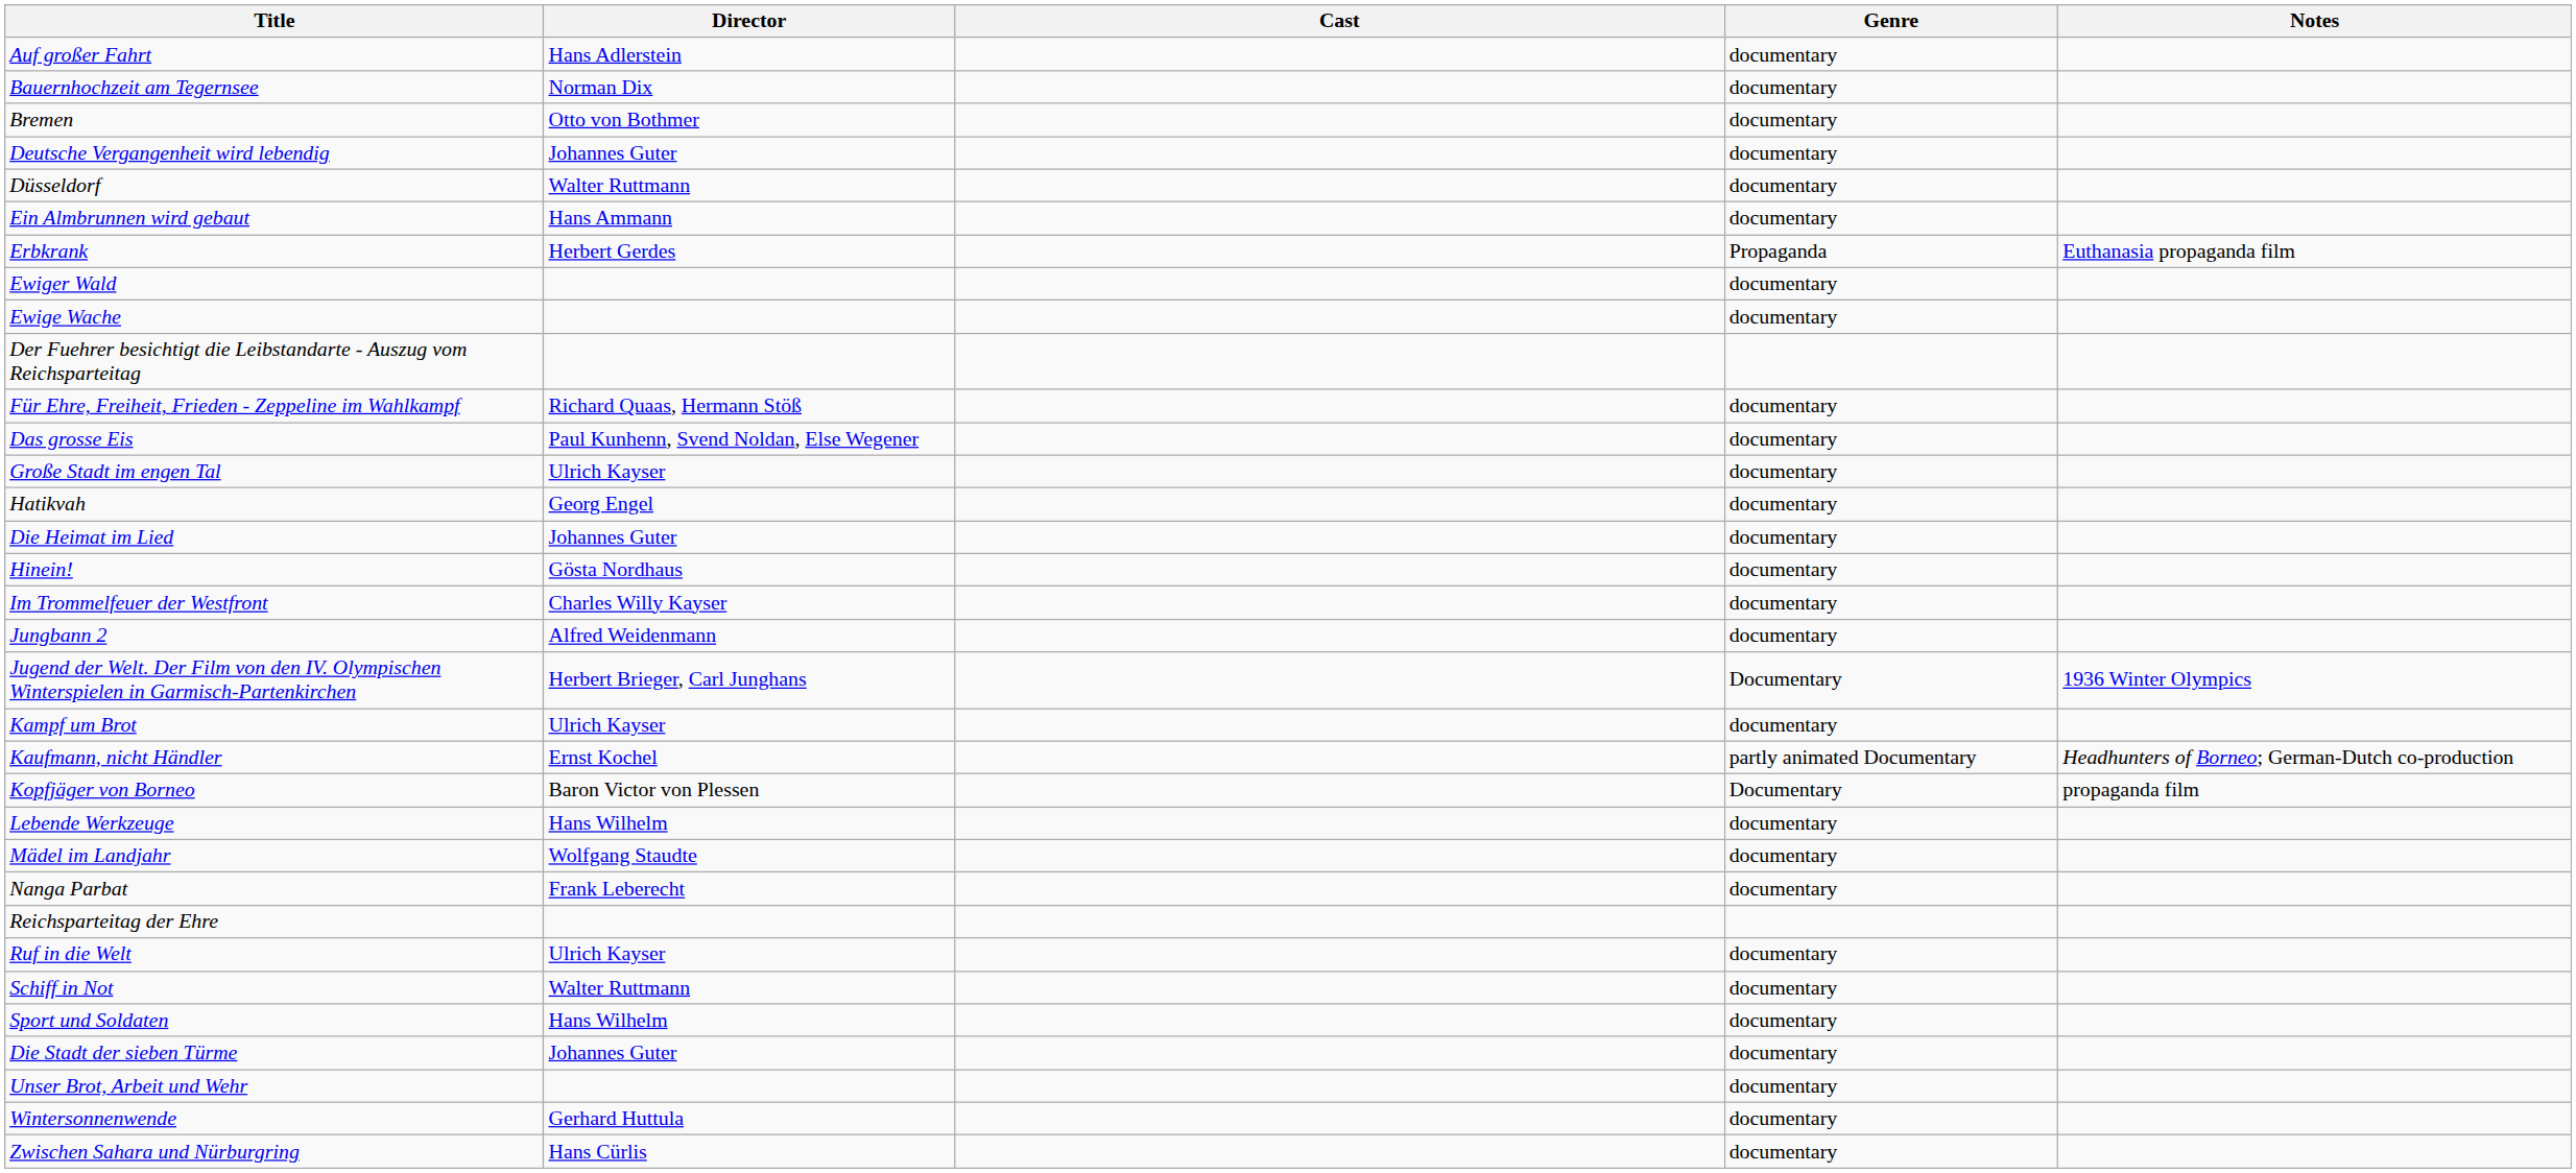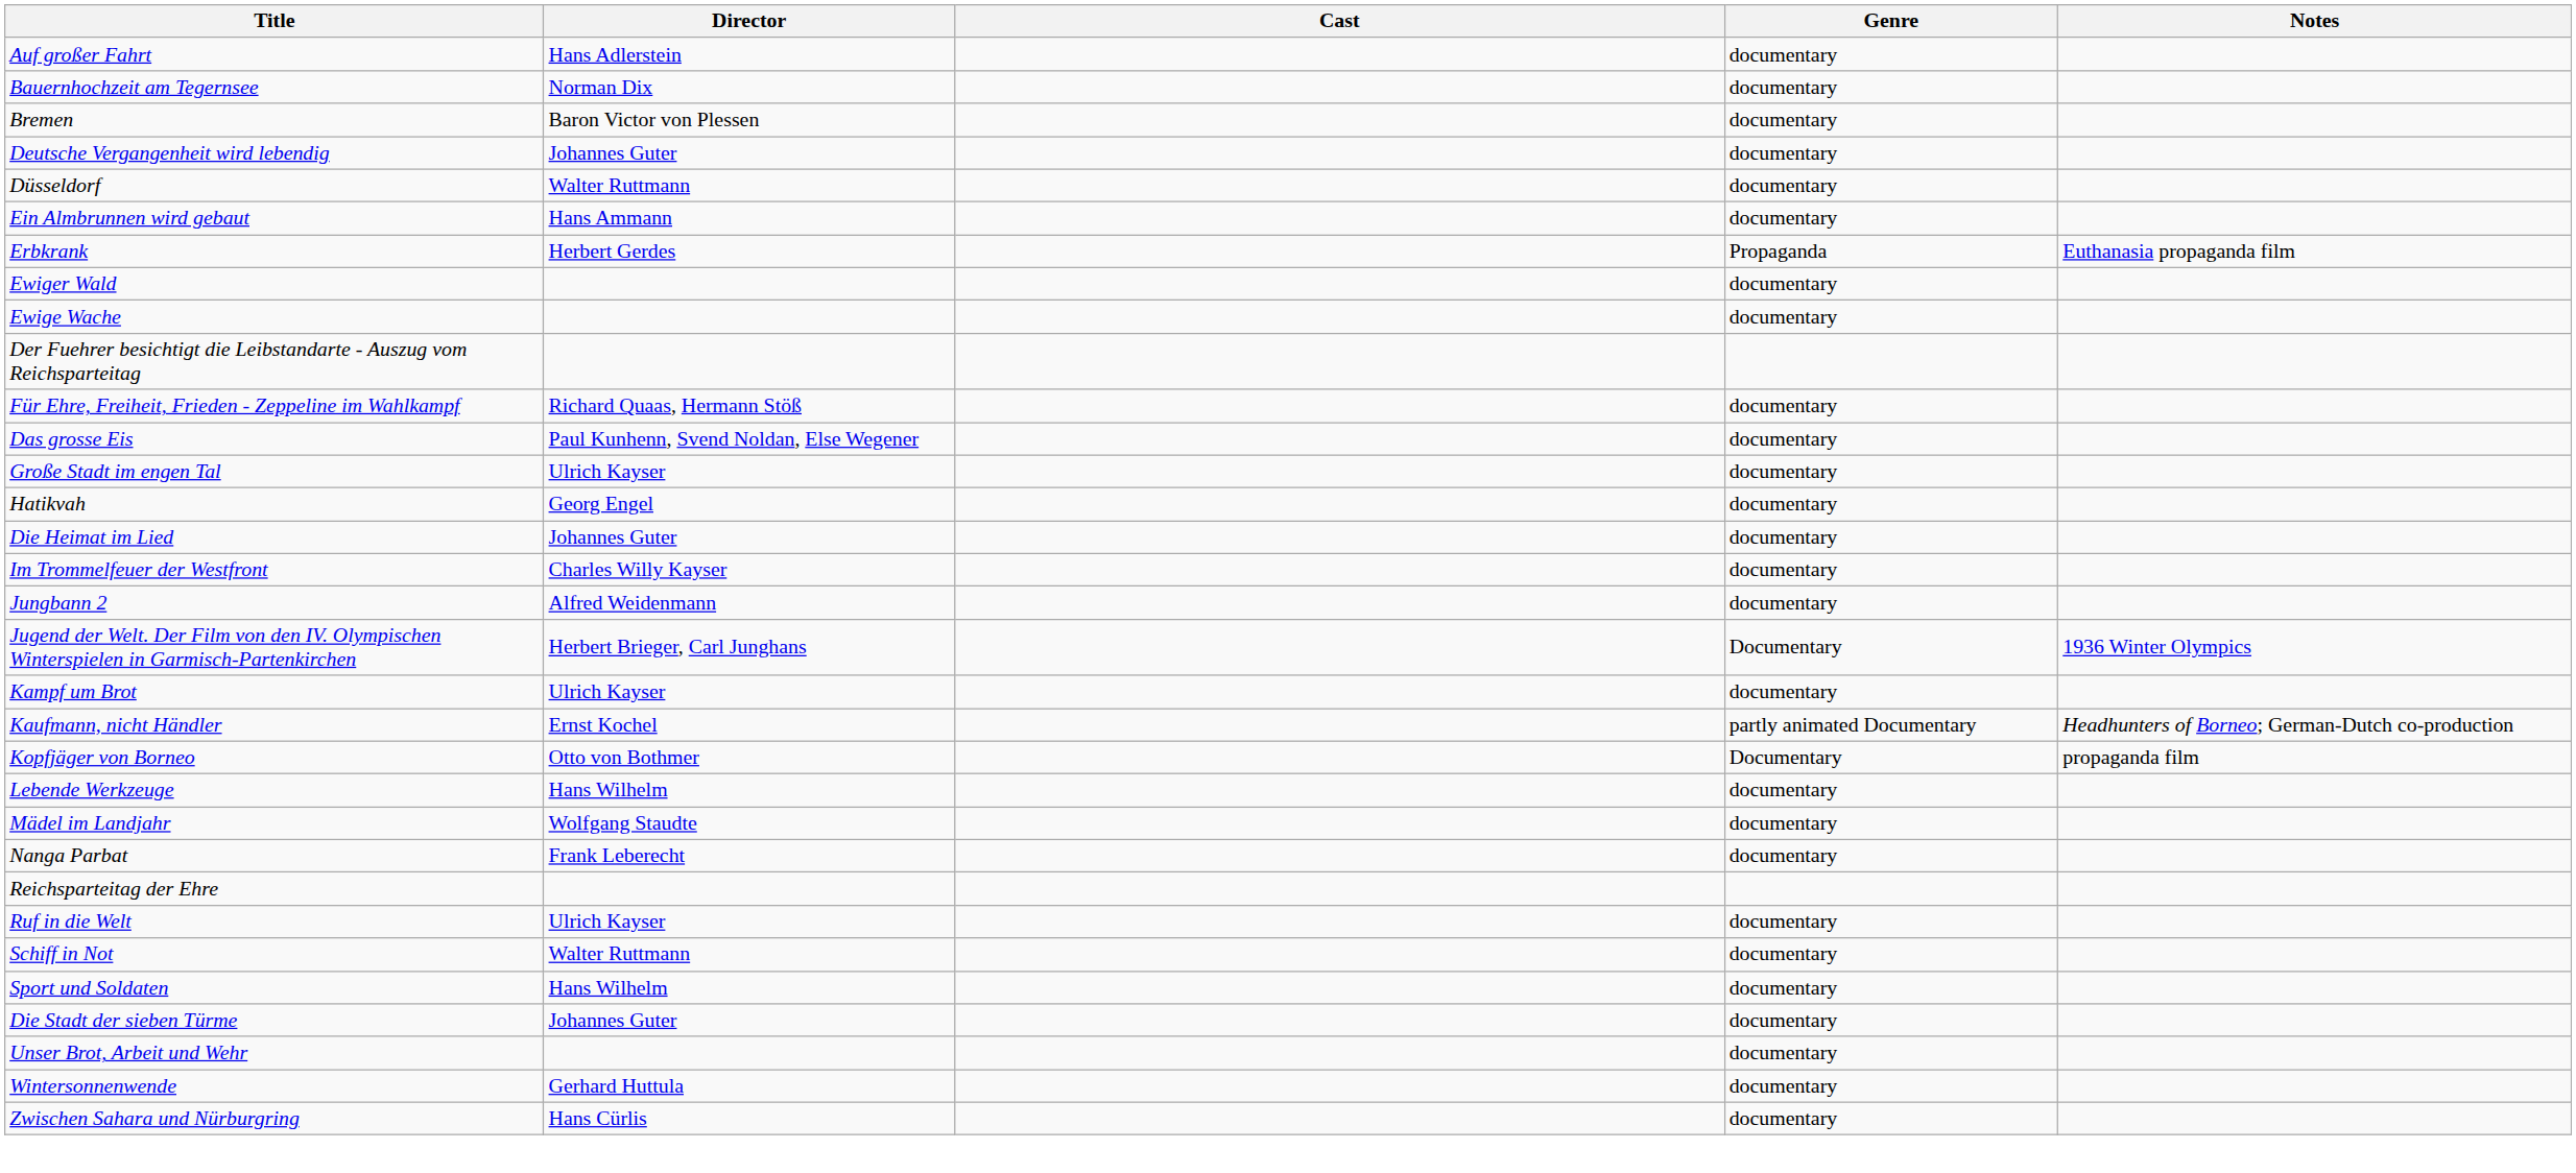 <table class="wikitable" style="width:100%;">
 <tr>
 <th style="width:21%;">Title</th>
 <th style="width:16%;">Director</th>
 <th style="width:30%;">Cast</th>
 <th style="width:13%;">Genre</th>
 <th style="width:20%;">Notes</th>
 </tr>
 <tr>
 <td><em><a href='#'>Auf großer Fahrt</a></em></td>
 <td><a href='#'>Hans Adlerstein</a></td>
 <td></td>
 <td>documentary</td>
 <td></td>
 </tr>
 <tr>
 <td><em><a href='#'>Bauernhochzeit am Tegernsee</a></em></td>
 <td><a href='#'>Norman Dix</a></td>
 <td></td>
 <td>documentary</td>
 <td></td>
 </tr>
 <tr>
 <td><em>Bremen</em></td>
-<td><a href='#'>Otto von Bothmer</a></td>
+<td>Baron Victor von Plessen</td>
 <td></td>
 <td>documentary</td>
 <td></td>
 </tr>
 <tr>
 <td><em><a href='#'>Deutsche Vergangenheit wird lebendig</a></em></td>
 <td><a href='#'>Johannes Guter</a></td>
 <td></td>
 <td>documentary</td>
 <td></td>
 </tr>
 <tr>
 <td><em>Düsseldorf</em></td>
 <td><a href='#'>Walter Ruttmann</a></td>
 <td></td>
 <td>documentary</td>
 <td></td>
 </tr>
 <tr>
 <td><em><a href='#'>Ein Almbrunnen wird gebaut </a></em></td>
 <td><a href='#'>Hans Ammann</a></td>
 <td></td>
 <td>documentary</td>
 <td></td>
 </tr>
 <tr>
 <td><em><a href='#'>Erbkrank</a></em></td>
 <td><a href='#'>Herbert Gerdes</a></td>
 <td></td>
 <td>Propaganda</td>
 <td><a href='#'>Euthanasia</a> propaganda film</td>
 </tr>
 <tr>
 <td><em><a href='#'>Ewiger Wald</a></em></td>
 <td></td>
 <td></td>
 <td>documentary</td>
 <td></td>
 </tr>
 <tr>
 <td><em><a href='#'>Ewige Wache</a></em></td>
 <td></td>
 <td></td>
 <td>documentary</td>
 <td></td>
 </tr>
 <tr>
 <td><em>Der Fuehrer besichtigt die Leibstandarte - Auszug vom Reichsparteitag</em></td>
 <td></td>
 <td></td>
 <td></td>
 <td></td>
 </tr>
 <tr>
 <td><em><a href='#'>Für Ehre, Freiheit, Frieden - Zeppeline im Wahlkampf</a></em></td>
 <td><a href='#'>Richard Quaas</a>, <a href='#'>Hermann Stöß</a></td>
 <td></td>
 <td>documentary</td>
 <td></td>
 </tr>
 <tr>
 <td><em><a href='#'>Das grosse Eis</a></em></td>
 <td><a href='#'>Paul Kunhenn</a>, <a href='#'>Svend Noldan</a>, <a href='#'>Else Wegener</a></td>
 <td></td>
 <td>documentary</td>
 <td></td>
 </tr>
 <tr>
 <td><em><a href='#'>Große Stadt im engen Tal</a></em></td>
 <td><a href='#'>Ulrich Kayser</a></td>
 <td></td>
 <td>documentary</td>
 <td></td>
 </tr>
 <tr>
 <td><em>Hatikvah</em></td>
 <td><a href='#'>Georg Engel</a></td>
 <td></td>
 <td>documentary</td>
 <td></td>
 </tr>
 <tr>
 <td><em><a href='#'>Die Heimat im Lied</a></em></td>
 <td><a href='#'>Johannes Guter</a></td>
 <td></td>
 <td>documentary</td>
 <td></td>
 </tr>
 <tr>
-<td><em><a href='#'>Hinein!</a></em></td>
-<td><a href='#'>Gösta Nordhaus</a></td>
-<td></td>
-<td>documentary</td>
-<td></td>
-</tr>
-<tr>
 <td><em><a href='#'>Im Trommelfeuer der Westfront</a></em></td>
 <td><a href='#'>Charles Willy Kayser</a></td>
 <td></td>
 <td>documentary</td>
 <td></td>
 </tr>
 <tr>
 <td><em><a href='#'>Jungbann 2</a></em></td>
 <td><a href='#'>Alfred Weidenmann</a></td>
 <td></td>
 <td>documentary</td>
 <td></td>
 </tr>
 <tr>
 <td><em><a href='#'>Jugend der Welt. Der Film von den IV. Olympischen Winterspielen in Garmisch-Partenkirchen</a></em></td>
 <td><a href='#'>Herbert Brieger</a>, <a href='#'>Carl Junghans</a></td>
 <td></td>
 <td>Documentary</td>
 <td><a href='#'>1936 Winter Olympics</a></td>
 </tr>
 <tr>
 <td><em><a href='#'>Kampf um Brot</a></em></td>
 <td><a href='#'>Ulrich Kayser</a></td>
 <td></td>
 <td>documentary</td>
 <td></td>
 </tr>
 <tr>
 <td><em><a href='#'>Kaufmann, nicht Händler</a></em></td>
 <td><a href='#'>Ernst Kochel</a></td>
 <td></td>
 <td>partly animated Documentary</td>
 <td><em>Headhunters of <a href='#'>Borneo</a></em>; German-Dutch co-production</td>
 </tr>
 <tr>
 <td><em><a href='#'>Kopfjäger von Borneo</a></em></td>
-<td>Baron Victor von Plessen</td>
+<td><a href='#'>Otto von Bothmer</a></td>
 <td></td>
 <td>Documentary</td>
 <td>propaganda film </td>
 </tr>
 <tr>
 <td><em><a href='#'>Lebende Werkzeuge</a></em></td>
 <td><a href='#'>Hans Wilhelm</a></td>
 <td></td>
 <td>documentary</td>
 <td></td>
 </tr>
 <tr>
 <td><em><a href='#'>Mädel im Landjahr</a></em></td>
 <td><a href='#'>Wolfgang Staudte</a></td>
 <td></td>
 <td>documentary</td>
 <td></td>
 </tr>
 <tr>
 <td><em>Nanga Parbat</em></td>
 <td><a href='#'>Frank Leberecht</a></td>
 <td></td>
 <td>documentary</td>
 <td></td>
 </tr>
 <tr>
 <td><em>Reichsparteitag der Ehre </em></td>
 <td></td>
 <td></td>
 <td></td>
 <td></td>
 </tr>
 <tr>
 <td><em><a href='#'>Ruf in die Welt</a></em></td>
 <td><a href='#'>Ulrich Kayser</a></td>
 <td></td>
 <td>documentary</td>
 <td></td>
 </tr>
 <tr>
 <td><em><a href='#'>Schiff in Not</a></em></td>
 <td><a href='#'>Walter Ruttmann</a></td>
 <td></td>
 <td>documentary</td>
 <td></td>
 </tr>
 <tr>
 <td><em><a href='#'>Sport und Soldaten</a></em></td>
 <td><a href='#'>Hans Wilhelm</a></td>
 <td></td>
 <td>documentary</td>
 <td></td>
 </tr>
 <tr>
 <td><em><a href='#'>Die Stadt der sieben Türme</a></em></td>
 <td><a href='#'>Johannes Guter</a></td>
 <td></td>
 <td>documentary</td>
 <td></td>
 </tr>
 <tr>
 <td><em><a href='#'>Unser Brot, Arbeit und Wehr</a></em></td>
 <td></td>
 <td></td>
 <td>documentary</td>
 <td></td>
 </tr>
 <tr>
 <td><em><a href='#'>Wintersonnenwende </a></em></td>
 <td><a href='#'>Gerhard Huttula</a></td>
 <td></td>
 <td>documentary</td>
 <td></td>
 </tr>
 <tr>
 <td><em><a href='#'>Zwischen Sahara und Nürburgring </a></em></td>
 <td><a href='#'>Hans Cürlis</a></td>
 <td></td>
 <td>documentary</td>
 <td></td>
 </tr>
 </table>
